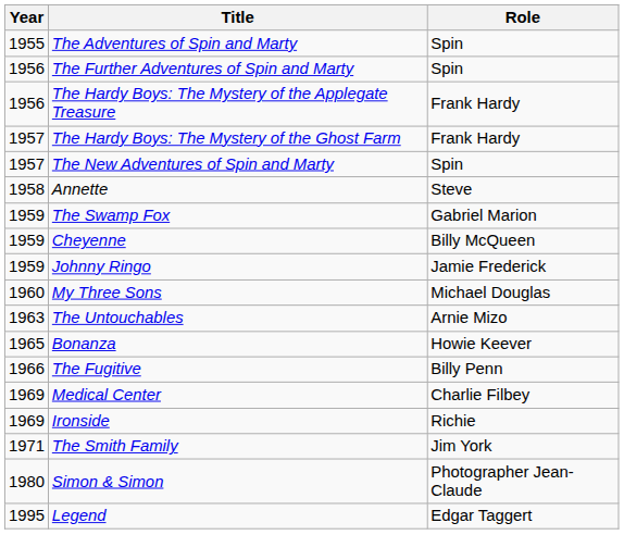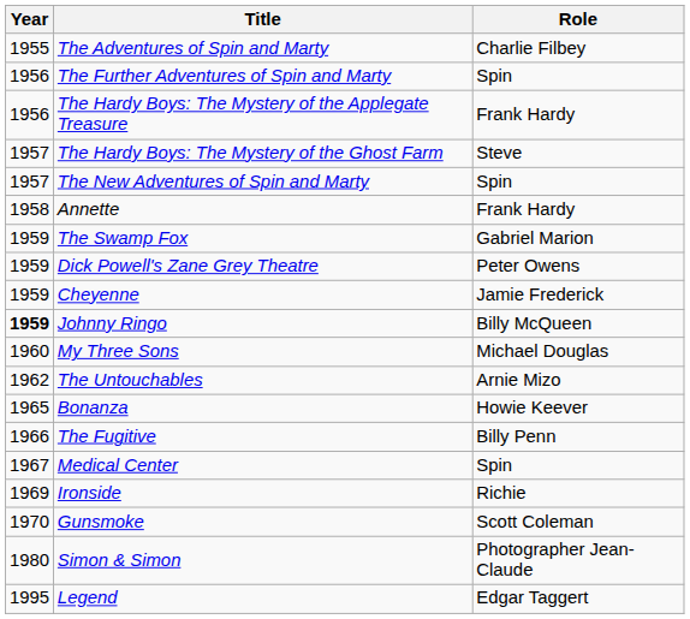 <table class="wikitable">
 <tr>
 <th>Year</th>
 <th>Title</th>
 <th>Role</th>
 </tr>
 <tr>
 <td>1955</td>
 <td><em><a href='#'>The Adventures of Spin and Marty</a></em></td>
-<td>Spin</td>
+<td>Charlie Filbey</td>
 </tr>
 <tr>
 <td>1956</td>
 <td><em><a href='#'>The Further Adventures of Spin and Marty</a></em></td>
 <td>Spin</td>
 </tr>
 <tr>
 <td>1956</td>
 <td><em><a href='#'>The Hardy Boys: The Mystery of the Applegate Treasure</a></em></td>
 <td>Frank Hardy</td>
 </tr>
 <tr>
 <td>1957</td>
 <td><em><a href='#'>The Hardy Boys: The Mystery of the Ghost Farm</a></em></td>
-<td>Frank Hardy</td>
+<td>Steve</td>
 </tr>
 <tr>
 <td>1957</td>
 <td><em><a href='#'>The New Adventures of Spin and Marty</a></em></td>
 <td>Spin</td>
 </tr>
 <tr>
 <td>1958</td>
 <td><em>Annette</em></td>
-<td>Steve</td>
+<td>Frank Hardy</td>
 </tr>
 <tr>
 <td>1959</td>
 <td><em><a href='#'>The Swamp Fox</a></em></td>
 <td>Gabriel Marion</td>
 </tr>
 <tr>
 <td>1959</td>
-<td><em><a href='#'>Cheyenne</a></em></td>
-<td>Billy McQueen</td>
+<td><em><a href='#'>Dick Powell's Zane Grey Theatre</a></em></td>
+<td>Peter Owens</td>
 </tr>
 <tr>
 <td>1959</td>
+<td><em><a href='#'>Cheyenne</a></em></td>
+<td>Jamie Frederick</td>
+</tr>
+<tr>
+<td><strong>1959</strong></td>
 <td><a href='#'><em>Johnny Ringo</em></a></td>
-<td>Jamie Frederick</td>
+<td>Billy McQueen</td>
 </tr>
 <tr>
 <td>1960</td>
 <td><em><a href='#'>My Three Sons</a></em></td>
 <td>Michael Douglas</td>
 </tr>
 <tr>
-<td>1963</td>
+<td>1962</td>
 <td><em><a href='#'>The Untouchables</a></em></td>
 <td>Arnie Mizo</td>
 </tr>
 <tr>
 <td>1965</td>
 <td><em><a href='#'>Bonanza</a></em></td>
 <td>Howie Keever</td>
 </tr>
 <tr>
 <td>1966</td>
 <td><em><a href='#'>The Fugitive</a></em></td>
 <td>Billy Penn</td>
 </tr>
 <tr>
-<td>1969</td>
+<td>1967</td>
 <td><em><a href='#'>Medical Center</a></em></td>
-<td>Charlie Filbey</td>
+<td>Spin</td>
 </tr>
 <tr>
 <td>1969</td>
 <td><em><a href='#'>Ironside</a></em></td>
 <td>Richie</td>
 </tr>
 <tr>
-<td>1971</td>
-<td><em><a href='#'>The Smith Family</a></em></td>
-<td>Jim York</td>
+<td>1970</td>
+<td><em><a href='#'>Gunsmoke</a></em></td>
+<td>Scott Coleman</td>
 </tr>
 <tr>
 <td>1980</td>
 <td><em><a href='#'>Simon & Simon</a></em></td>
 <td>Photographer Jean-Claude</td>
 </tr>
 <tr>
 <td>1995</td>
 <td><em><a href='#'>Legend</a></em></td>
 <td>Edgar Taggert</td>
 </tr>
 </table>
